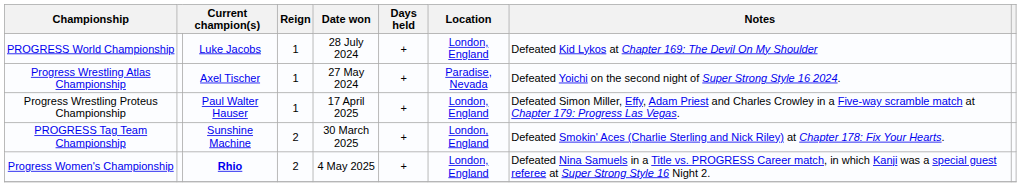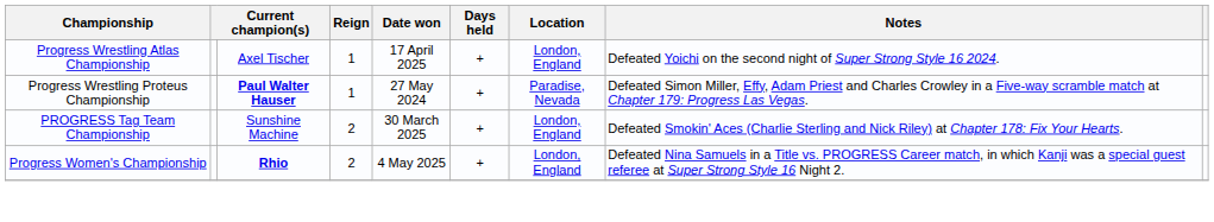 <table class="wikitable" style="text-align:center; background:#fcfdff; font-size:85%;">
 <tr>
 <th>Championship</th>
 <th colspan=2>Current champion(s)</th>
 <th>Reign</th>
 <th>Date won</th>
 <th>Days held</th>
 <th>Location</th>
 <th>Notes</th>
 <th></th>
 </tr>
 <tr>
-<td><a href='#'>PROGRESS World Championship</a></td>
-<td></td>
-<td><a href='#'>Luke Jacobs</a></td>
-<td>1</td>
-<td>28 July 2024</td>
-<td>+</td>
-<td><a href='#'>London, England</a></td>
-<td align=left>Defeated <a href='#'>Kid Lykos</a> at <em><a href='#'>Chapter 169: The Devil On My Shoulder</a></em></td>
-<td></td>
-</tr>
-<tr>
 <td><a href='#'>Progress Wrestling Atlas Championship</a></td>
 <td></td>
 <td><a href='#'>Axel Tischer</a></td>
 <td>1</td>
-<td>27 May 2024</td>
+<td>17 April 2025</td>
 <td>+</td>
-<td><a href='#'>Paradise, Nevada</a></td>
+<td><a href='#'>London, England</a></td>
 <td align=left>Defeated <a href='#'>Yoichi</a> on the second night of <em><a href='#'>Super Strong Style 16 2024</a></em>.</td>
 <td></td>
 </tr>
 <tr>
 <td>Progress Wrestling Proteus Championship</td>
 <td></td>
-<td><a href='#'>Paul Walter Hauser</a></td>
+<td><strong><a href='#'>Paul Walter Hauser</a></strong></td>
 <td>1</td>
-<td>17 April 2025</td>
+<td>27 May 2024</td>
 <td>+</td>
-<td><a href='#'>London, England</a></td>
+<td><a href='#'>Paradise, Nevada</a></td>
 <td align=left>Defeated Simon Miller, <a href='#'>Effy</a>, <a href='#'>Adam Priest</a> and Charles Crowley in a <a href='#'>Five-way scramble match</a> at <em><a href='#'>Chapter 179: Progress Las Vegas</a></em>.</td>
 <td></td>
 </tr>
 <tr>
 <td><a href='#'>PROGRESS Tag Team Championship</a></td>
 <td></td>
 <td><a href='#'>Sunshine Machine<br></a></td>
 <td>2<br></td>
 <td>30 March 2025</td>
 <td>+</td>
 <td><a href='#'>London, England</a></td>
 <td align=left>Defeated <a href='#'>Smokin' Aces (Charlie Sterling and Nick Riley)</a> at <em><a href='#'>Chapter 178: Fix Your Hearts</a></em>.</td>
 <td></td>
 </tr>
 <tr>
 <td><a href='#'>Progress Women's Championship</a></td>
 <td></td>
 <td><strong><a href='#'>Rhio</a></strong></td>
 <td>2</td>
 <td>4 May 2025</td>
 <td>+</td>
 <td><a href='#'>London, England</a></td>
 <td align=left>Defeated <a href='#'>Nina Samuels</a> in a <a href='#'>Title vs. PROGRESS Career match</a>, in which <a href='#'>Kanji</a> was a <a href='#'>special guest referee</a> at <em><a href='#'>Super Strong Style 16</a></em> Night 2.</td>
 <td></td>
 </tr>
 <tr>
 </tr>
 </table>
